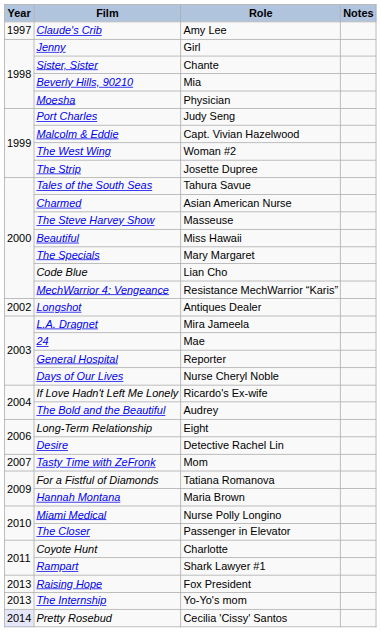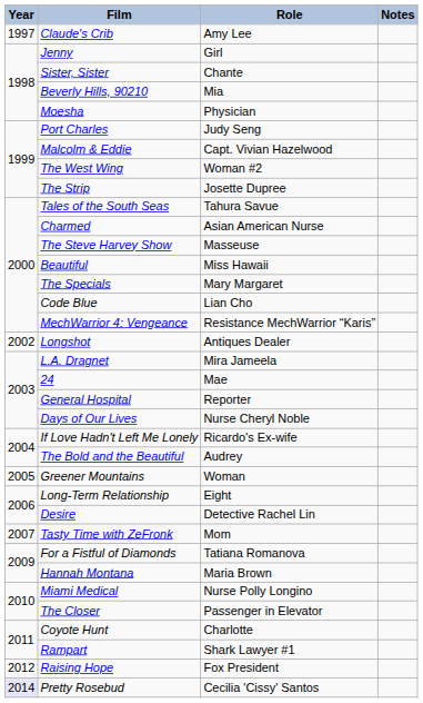 <table class="wikitable" style="font-size:90%">
 <tr style="text-align:center;">
 <th style="background:#B0C4DE;">Year</th>
 <th style="background:#B0C4DE;">Film</th>
 <th style="background:#B0C4DE;">Role</th>
 <th style="background:#B0C4DE;">Notes</th>
 </tr>
 <tr>
 <td>1997</td>
 <td><em><a href='#'>Claude's Crib</a></em></td>
 <td>Amy Lee</td>
 <td></td>
 </tr>
 <tr>
 <td rowspan="4">1998</td>
 <td><em><a href='#'>Jenny</a></em></td>
 <td>Girl</td>
 <td></td>
 </tr>
 <tr>
 <td><em><a href='#'>Sister, Sister</a></em></td>
 <td>Chante</td>
 <td></td>
 </tr>
 <tr>
 <td><em><a href='#'>Beverly Hills, 90210</a></em></td>
 <td>Mia</td>
 <td></td>
 </tr>
 <tr>
 <td><em><a href='#'>Moesha</a></em></td>
 <td>Physician</td>
 <td></td>
 </tr>
 <tr>
 <td rowspan="4">1999</td>
 <td><em><a href='#'>Port Charles</a></em></td>
 <td>Judy Seng</td>
 <td></td>
 </tr>
 <tr>
 <td><em><a href='#'>Malcolm & Eddie</a></em></td>
 <td>Capt. Vivian Hazelwood</td>
 <td></td>
 </tr>
 <tr>
 <td><em><a href='#'>The West Wing</a></em></td>
 <td>Woman #2</td>
 <td></td>
 </tr>
 <tr>
 <td><em><a href='#'>The Strip</a></em></td>
 <td>Josette Dupree</td>
 <td></td>
 </tr>
 <tr>
 <td rowspan="7">2000</td>
 <td><em><a href='#'>Tales of the South Seas</a></em></td>
 <td>Tahura Savue</td>
 <td></td>
 </tr>
 <tr>
 <td><em><a href='#'>Charmed</a></em></td>
 <td>Asian American Nurse</td>
 <td></td>
 </tr>
 <tr>
 <td><em><a href='#'>The Steve Harvey Show</a></em></td>
 <td>Masseuse</td>
 <td></td>
 </tr>
 <tr>
 <td><em><a href='#'>Beautiful</a></em></td>
 <td>Miss Hawaii</td>
 <td></td>
 </tr>
 <tr>
 <td><em><a href='#'>The Specials</a></em></td>
 <td>Mary Margaret</td>
 <td></td>
 </tr>
 <tr>
 <td><em>Code Blue</em></td>
 <td>Lian Cho</td>
 <td></td>
 </tr>
 <tr>
 <td><em><a href='#'>MechWarrior 4: Vengeance</a></em></td>
 <td>Resistance MechWarrior “Karis”</td>
 <td></td>
 </tr>
 <tr>
 <td>2002</td>
 <td><em><a href='#'>Longshot</a></em></td>
 <td>Antiques Dealer</td>
 <td></td>
 </tr>
 <tr>
 <td rowspan="4">2003</td>
 <td><em><a href='#'>L.A. Dragnet</a></em></td>
 <td>Mira Jameela</td>
 <td></td>
 </tr>
 <tr>
 <td><em><a href='#'>24</a></em></td>
 <td>Mae</td>
 <td></td>
 </tr>
 <tr>
 <td><em><a href='#'>General Hospital</a></em></td>
 <td>Reporter</td>
 <td></td>
 </tr>
 <tr>
 <td><em><a href='#'>Days of Our Lives</a></em></td>
 <td>Nurse Cheryl Noble</td>
 <td></td>
 </tr>
 <tr>
 <td rowspan="2">2004</td>
 <td><em>If Love Hadn't Left Me Lonely</em></td>
 <td>Ricardo's Ex-wife</td>
 <td></td>
 </tr>
 <tr>
 <td><em><a href='#'>The Bold and the Beautiful</a></em></td>
 <td>Audrey</td>
 <td></td>
 </tr>
 <tr>
+<td>2005</td>
+<td><em>Greener Mountains</em></td>
+<td>Woman</td>
+<td></td>
+</tr>
+<tr>
 <td rowspan="2">2006</td>
 <td><em>Long-Term Relationship</em></td>
 <td>Eight</td>
 <td></td>
 </tr>
 <tr>
 <td><em><a href='#'>Desire</a></em></td>
 <td>Detective Rachel Lin</td>
 <td></td>
 </tr>
 <tr>
 <td>2007</td>
 <td><em><a href='#'>Tasty Time with ZeFronk</a></em></td>
 <td>Mom</td>
 <td></td>
 </tr>
 <tr>
 <td rowspan="2">2009</td>
 <td><em>For a Fistful of Diamonds</em></td>
 <td>Tatiana Romanova</td>
 <td></td>
 </tr>
 <tr>
 <td><em><a href='#'>Hannah Montana</a></em></td>
 <td>Maria Brown</td>
 <td></td>
 </tr>
 <tr>
 <td rowspan="2">2010</td>
 <td><em><a href='#'>Miami Medical</a></em></td>
 <td>Nurse Polly Longino</td>
 <td></td>
 </tr>
 <tr>
 <td><em><a href='#'>The Closer</a></em></td>
 <td>Passenger in Elevator</td>
 <td></td>
 </tr>
 <tr>
 <td rowspan="2">2011</td>
 <td><em>Coyote Hunt</em></td>
 <td>Charlotte</td>
 <td></td>
 </tr>
 <tr>
 <td><em><a href='#'>Rampart</a></em></td>
 <td>Shark Lawyer #1</td>
 <td></td>
 </tr>
 <tr>
-<td>2013</td>
+<td>2012</td>
 <td><em><a href='#'>Raising Hope</a></em></td>
 <td>Fox President</td>
-<td></td>
-</tr>
-<tr>
-<td>2013</td>
-<td><em><a href='#'>The Internship</a></em></td>
-<td>Yo-Yo's mom</td>
 <td></td>
 </tr>
 <tr>
 <td style="background: lavender;">2014</td>
 <td><em>Pretty Rosebud</em></td>
 <td>Cecilia 'Cissy' Santos</td>
 <td></td>
 </tr>
 </table>
